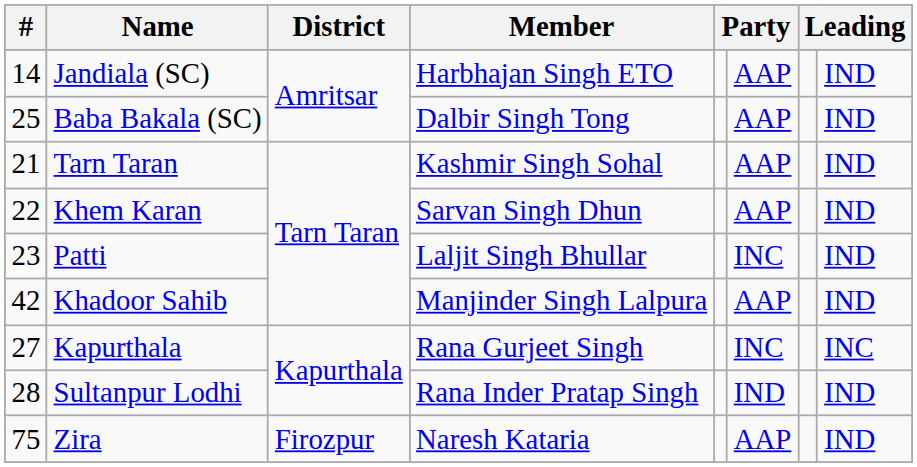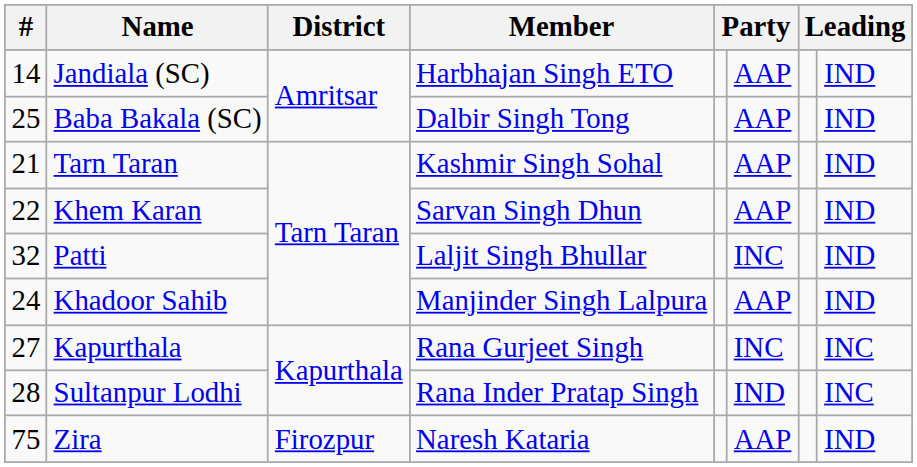 <table class="wikitable">
 <tr>
 <th>#</th>
 <th>Name</th>
 <th>District</th>
 <th>Member</th>
 <th colspan="2">Party</th>
 <th colspan="2">Leading<br></th>
 </tr>
 <tr>
 <td>14</td>
 <td><a href='#'>Jandiala</a> (SC)</td>
 <td rowspan="2"><a href='#'>Amritsar</a></td>
 <td><a href='#'>Harbhajan Singh ETO</a></td>
 <td></td>
 <td><a href='#'>AAP</a></td>
 <td></td>
 <td><a href='#'>IND</a></td>
 </tr>
 <tr>
 <td>25</td>
 <td><a href='#'>Baba Bakala</a> (SC)</td>
 <td><a href='#'>Dalbir Singh Tong</a></td>
 <td></td>
 <td><a href='#'>AAP</a></td>
 <td></td>
 <td><a href='#'>IND</a></td>
 </tr>
 <tr>
 <td>21</td>
 <td><a href='#'>Tarn Taran</a></td>
 <td rowspan="4"><a href='#'>Tarn Taran</a></td>
 <td><a href='#'>Kashmir Singh Sohal</a></td>
 <td></td>
 <td><a href='#'>AAP</a></td>
 <td></td>
 <td><a href='#'>IND</a></td>
 </tr>
 <tr>
 <td>22</td>
 <td><a href='#'>Khem Karan</a></td>
 <td><a href='#'>Sarvan Singh Dhun</a></td>
 <td></td>
 <td><a href='#'>AAP</a></td>
 <td></td>
 <td><a href='#'>IND</a></td>
 </tr>
 <tr>
-<td>23</td>
+<td>32</td>
 <td><a href='#'>Patti</a></td>
 <td><a href='#'>Laljit Singh Bhullar</a></td>
 <td></td>
 <td><a href='#'>INC</a></td>
 <td></td>
 <td><a href='#'>IND</a></td>
 </tr>
 <tr>
-<td>42</td>
+<td>24</td>
 <td><a href='#'>Khadoor Sahib</a></td>
 <td><a href='#'>Manjinder Singh Lalpura</a></td>
 <td></td>
 <td><a href='#'>AAP</a></td>
 <td></td>
 <td><a href='#'>IND</a></td>
 </tr>
 <tr>
 <td>27</td>
 <td><a href='#'>Kapurthala</a></td>
 <td rowspan="2"><a href='#'>Kapurthala</a></td>
 <td><a href='#'>Rana Gurjeet Singh</a></td>
 <td></td>
 <td><a href='#'>INC</a></td>
 <td></td>
 <td><a href='#'>INC</a></td>
 </tr>
 <tr>
 <td>28</td>
 <td><a href='#'>Sultanpur Lodhi</a></td>
 <td><a href='#'>Rana Inder Pratap Singh</a></td>
 <td></td>
 <td><a href='#'>IND</a></td>
 <td></td>
-<td><a href='#'>IND</a></td>
+<td><a href='#'>INC</a></td>
 </tr>
 <tr>
 <td>75</td>
 <td><a href='#'>Zira</a></td>
 <td><a href='#'>Firozpur</a></td>
 <td><a href='#'>Naresh Kataria</a></td>
 <td></td>
 <td><a href='#'>AAP</a></td>
 <td></td>
 <td><a href='#'>IND</a></td>
 </tr>
 </table>
